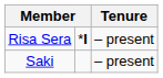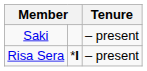 <table class="wikitable sortable" style="text-align:center;">
 <tr>
 <th colspan="2">Member</th>
 <th>Tenure</th>
 </tr>
 <tr>
+<td><a href='#'>Saki</a></td>
+<td></td>
+<td> – present</td>
+</tr>
+<tr>
 <td><a href='#'>Risa Sera</a></td>
 <td>*<strong>I</strong></td>
 <td> – present</td>
 </tr>
-<tr>
-<td><a href='#'>Saki</a></td>
-<td></td>
-<td> – present</td>
-</tr>
 </table>
